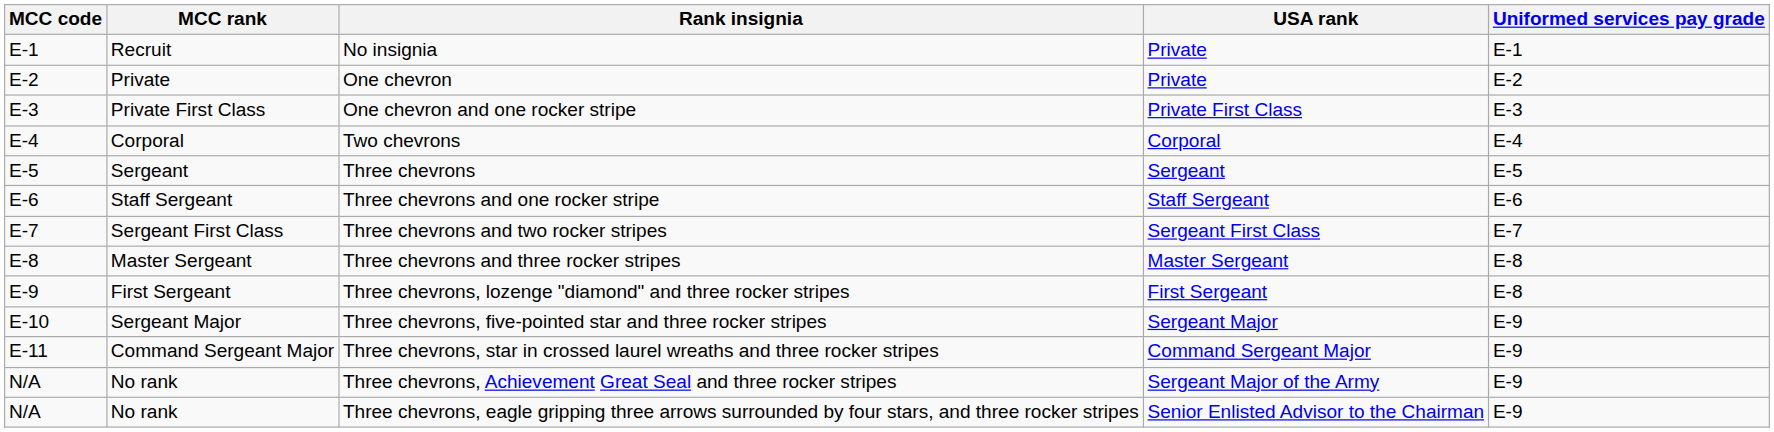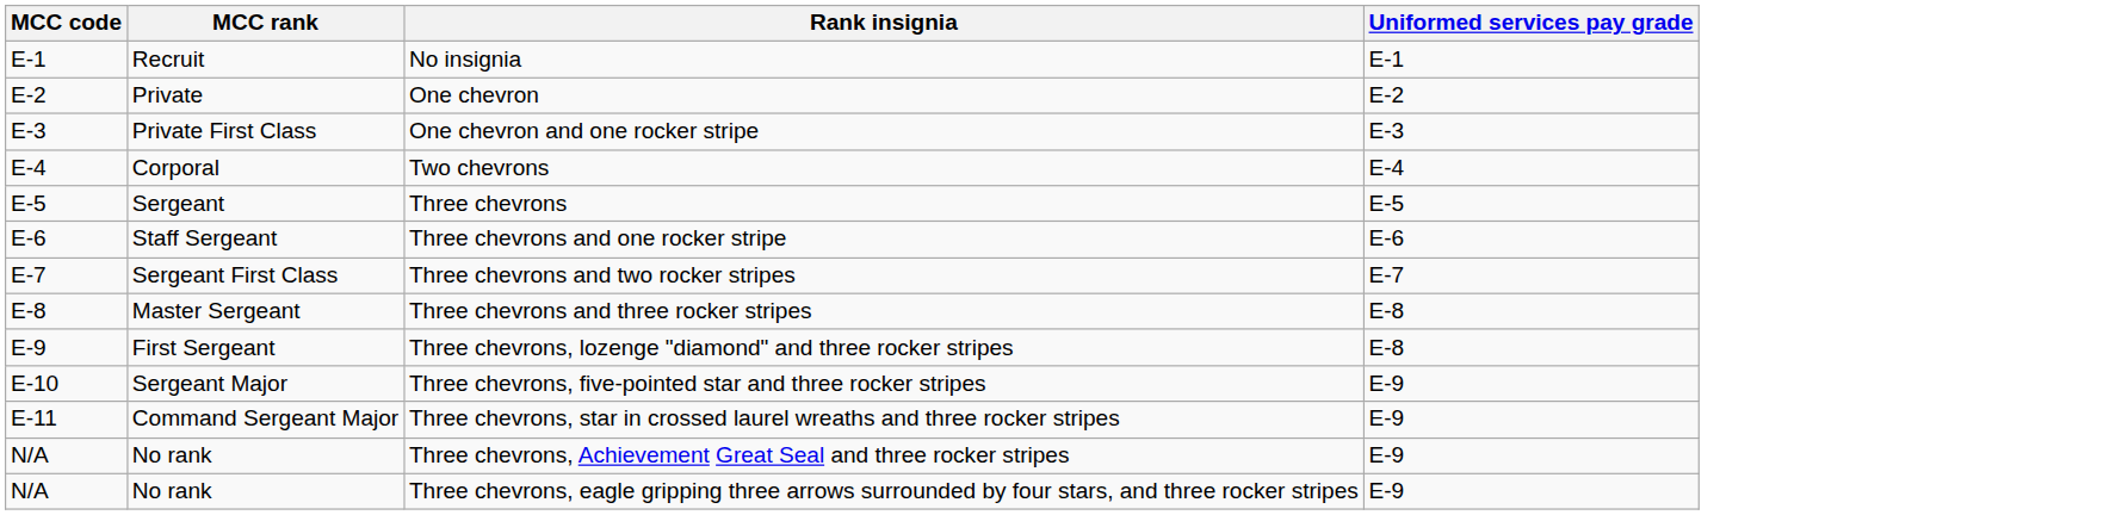 <table class="wikitable sortable">
 <tr>
 <th>MCC code</th>
 <th>MCC rank</th>
 <th>Rank insignia</th>
-<th>USA rank</th>
 <th><a href='#'>Uniformed services pay grade</a></th>
 </tr>
 <tr>
 <td>E-1</td>
 <td>Recruit</td>
 <td>No insignia</td>
-<td><a href='#'>Private</a></td>
 <td>E-1</td>
 </tr>
 <tr>
 <td>E-2</td>
 <td>Private</td>
 <td>One chevron</td>
-<td><a href='#'>Private</a></td>
 <td>E-2</td>
 </tr>
 <tr>
 <td>E-3</td>
 <td>Private First Class</td>
 <td>One chevron and one rocker stripe</td>
-<td><a href='#'>Private First Class</a></td>
 <td>E-3</td>
 </tr>
 <tr>
 <td>E-4</td>
 <td>Corporal</td>
 <td>Two chevrons</td>
-<td><a href='#'>Corporal</a></td>
 <td>E-4</td>
 </tr>
 <tr>
 <td>E-5</td>
 <td>Sergeant</td>
 <td>Three chevrons</td>
-<td><a href='#'>Sergeant</a></td>
 <td>E-5</td>
 </tr>
 <tr>
 <td>E-6</td>
 <td>Staff Sergeant</td>
 <td>Three chevrons and one rocker stripe</td>
-<td><a href='#'>Staff Sergeant</a></td>
 <td>E-6</td>
 </tr>
 <tr>
 <td>E-7</td>
 <td>Sergeant First Class</td>
 <td>Three chevrons and two rocker stripes</td>
-<td><a href='#'>Sergeant First Class</a></td>
 <td>E-7</td>
 </tr>
 <tr>
 <td>E-8</td>
 <td>Master Sergeant</td>
 <td>Three chevrons and three rocker stripes</td>
-<td><a href='#'>Master Sergeant</a></td>
 <td>E-8</td>
 </tr>
 <tr>
 <td>E-9</td>
 <td>First Sergeant</td>
 <td>Three chevrons, lozenge "diamond" and three rocker stripes</td>
-<td><a href='#'>First Sergeant</a></td>
 <td>E-8</td>
 </tr>
 <tr>
 <td>E-10</td>
 <td>Sergeant Major</td>
 <td>Three chevrons, five-pointed star and three rocker stripes</td>
-<td><a href='#'>Sergeant Major</a></td>
 <td>E-9</td>
 </tr>
 <tr>
 <td>E-11</td>
 <td>Command Sergeant Major</td>
 <td>Three chevrons, star in crossed laurel wreaths and three rocker stripes</td>
-<td><a href='#'>Command Sergeant Major</a></td>
 <td>E-9</td>
 </tr>
 <tr>
 <td>N/A</td>
 <td>No rank</td>
 <td>Three chevrons, <a href='#'>Achievement</a> <a href='#'>Great Seal</a> and three rocker stripes</td>
-<td><a href='#'>Sergeant Major of the Army</a></td>
 <td>E-9</td>
 </tr>
 <tr>
 <td>N/A</td>
 <td>No rank</td>
 <td>Three chevrons, eagle gripping three arrows surrounded by four stars, and three rocker stripes</td>
-<td><a href='#'>Senior Enlisted Advisor to the Chairman</a></td>
 <td>E-9</td>
 </tr>
 </table>
